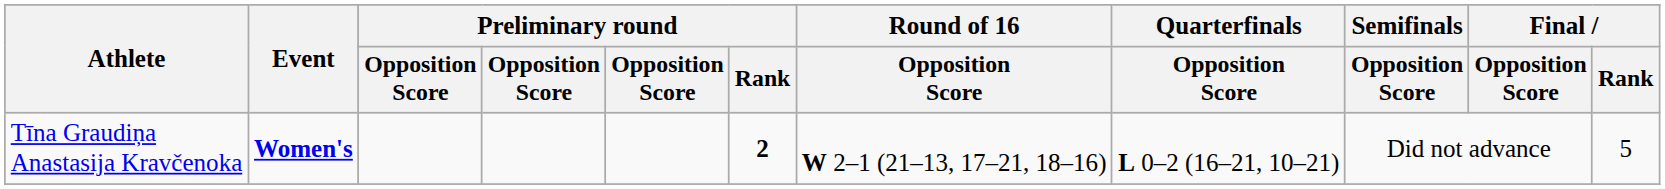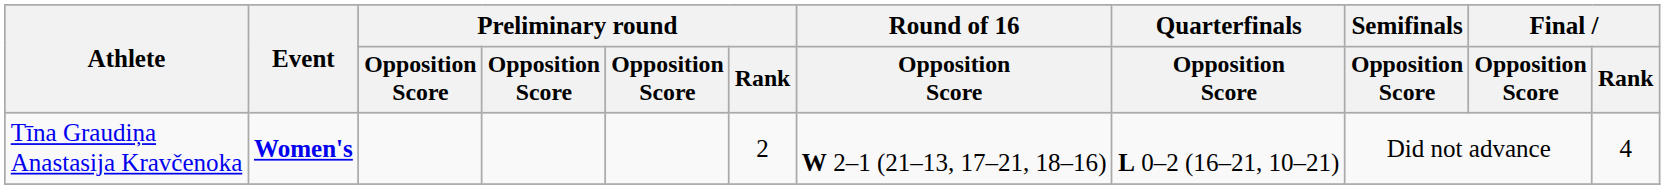 <table class=wikitable style=font-size:90%;text-align:center>
 <tr>
 <th rowspan=2>Athlete</th>
 <th rowspan=2>Event</th>
 <th colspan=4>Preliminary round</th>
 <th>Round of 16</th>
 <th>Quarterfinals</th>
 <th>Semifinals</th>
 <th colspan=2>Final / </th>
 </tr>
 <tr style=font-size:95%>
 <th>Opposition<br>Score</th>
 <th>Opposition<br>Score</th>
 <th>Opposition<br>Score</th>
 <th>Rank</th>
 <th>Opposition<br>Score</th>
 <th>Opposition<br>Score</th>
 <th>Opposition<br>Score</th>
 <th>Opposition<br>Score</th>
 <th>Rank</th>
 </tr>
 <tr>
 <td align=left><a href='#'>Tīna Graudiņa</a><br><a href='#'>Anastasija Kravčenoka</a></td>
 <td align=left><strong><a href='#'>Women's</a></strong></td>
 <td><br></td>
 <td><br></td>
 <td><br></td>
-<td><strong>2</strong></td>
+<td>2</td>
 <td><br><strong>W</strong> 2–1 (21–13, 17–21, 18–16)</td>
 <td><br><strong>L</strong> 0–2 (16–21, 10–21)</td>
 <td Colspan=2>Did not advance</td>
-<td>5</td>
+<td>4</td>
 </tr>
 </table>
